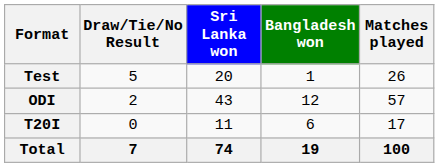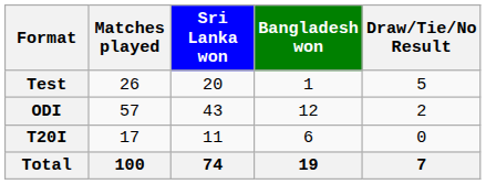 <table class="wikitable" style="text-align:center">
 <tr>
 <th style="width:4.5em;">Format</th>
-<th style="width:4.5em;">Draw/Tie/No Result</th>
+<th style="width:4.5em;">Matches played</th>
 <th style="background: 	blue	;color:white; width:4.5em;">Sri Lanka won</th>
 <th style="background: 	green	;color:white; width:4.5em;">Bangladesh won</th>
-<th style="width:4.5em;">Matches played</th>
+<th style="width:4.5em;">Draw/Tie/No Result</th>
 </tr>
 <tr>
 <th>Test</th>
-<td>5</td>
+<td>26</td>
 <td>20</td>
 <td>1</td>
-<td>26</td>
+<td>5</td>
 </tr>
 <tr>
 <th>ODI</th>
-<td>2</td>
+<td>57</td>
 <td>43</td>
 <td>12</td>
-<td>57</td>
+<td>2</td>
 </tr>
 <tr>
 <th>T20I</th>
-<td>0</td>
+<td>17</td>
 <td>11</td>
 <td>6</td>
-<td>17</td>
+<td>0</td>
 </tr>
 <tr>
 <th>Total</th>
-<th>7</th>
+<th>100</th>
 <th>74</th>
 <th>19</th>
-<th>100</th>
+<th>7</th>
 </tr>
 </table>
